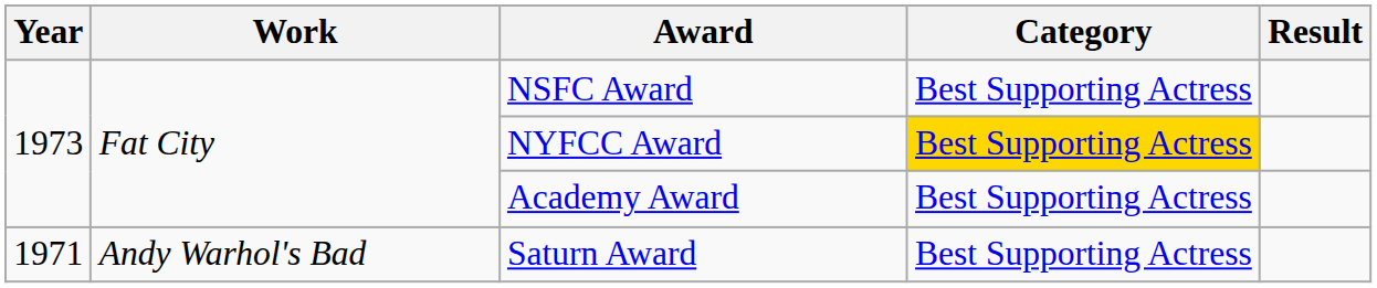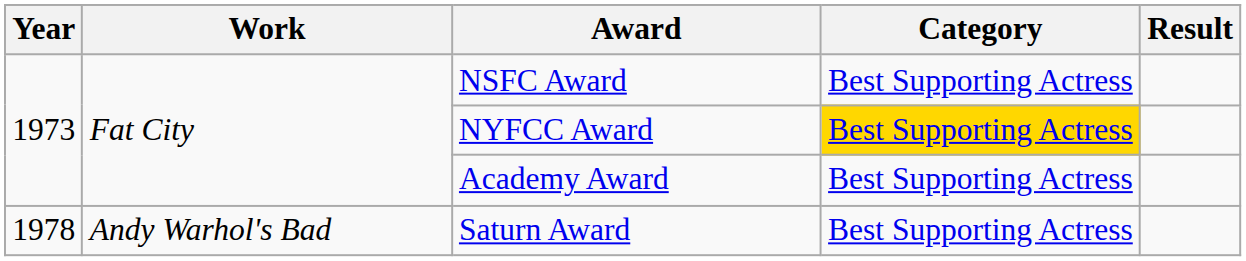 <table class="wikitable sortable">
 <tr>
 <th style="width:20px;">Year</th>
 <th style="width:180px;">Work</th>
 <th style="width:180px;">Award</th>
 <th class="unsortable">Category</th>
 <th class="unsortable">Result</th>
 </tr>
 <tr>
 <td rowspan=3>1973</td>
 <td rowspan=3><em>Fat City</em></td>
 <td><a href='#'>NSFC Award</a></td>
 <td><a href='#'>Best Supporting Actress</a></td>
 <td></td>
 </tr>
 <tr>
 <td><a href='#'>NYFCC Award</a></td>
 <td style="background: gold;"><a href='#'>Best Supporting Actress</a></td>
 <td></td>
 </tr>
 <tr>
 <td><a href='#'>Academy Award</a></td>
 <td><a href='#'>Best Supporting Actress</a></td>
 <td></td>
 </tr>
 <tr>
-<td>1971</td>
+<td>1978</td>
 <td><em>Andy Warhol's Bad</em></td>
 <td><a href='#'>Saturn Award</a></td>
 <td><a href='#'>Best Supporting Actress</a></td>
 <td></td>
 </tr>
 </table>
